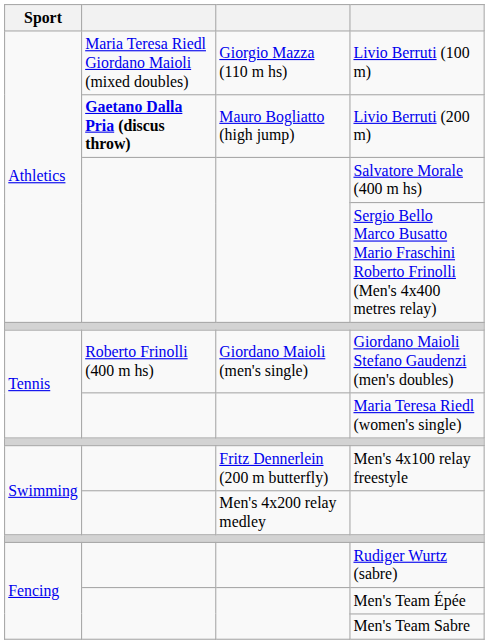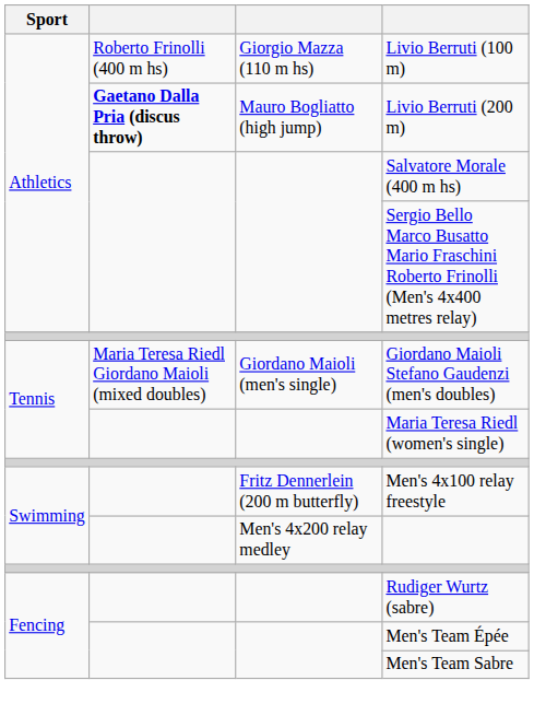 <table class="wikitable" width=70% style="font-size:90%; text-align:left;">
 <tr>
 <th width=16%>Sport</th>
 <th width=28%></th>
 <th width=28%></th>
 <th width=28%></th>
 </tr>
 <tr>
 <td rowspan=4> <a href='#'>Athletics</a></td>
-<td><a href='#'>Maria Teresa Riedl</a><br><a href='#'>Giordano Maioli</a> (mixed doubles)</td>
+<td><a href='#'>Roberto Frinolli</a> (400 m hs)</td>
 <td><a href='#'>Giorgio Mazza</a> (110 m hs)</td>
 <td><a href='#'>Livio Berruti</a> (100 m)</td>
 </tr>
 <tr>
 <td><strong><a href='#'>Gaetano Dalla Pria</a> (discus throw)</strong></td>
 <td><a href='#'>Mauro Bogliatto</a> (high jump)</td>
 <td><a href='#'>Livio Berruti</a> (200 m)</td>
 </tr>
 <tr>
 <td rowspan=2></td>
 <td rowspan=2></td>
 <td><a href='#'>Salvatore Morale</a> (400 m hs)</td>
 </tr>
 <tr>
 <td><a href='#'>Sergio Bello</a><br><a href='#'>Marco Busatto</a><br><a href='#'>Mario Fraschini</a><br><a href='#'>Roberto Frinolli</a><br>(Men's 4x400 metres relay)</td>
 </tr>
 <tr bgcolor=lightgrey>
 <td colspan=4></td>
 </tr>
 <tr>
 <td rowspan=2 align=left> <a href='#'>Tennis</a></td>
-<td><a href='#'>Roberto Frinolli</a> (400 m hs)</td>
+<td><a href='#'>Maria Teresa Riedl</a><br><a href='#'>Giordano Maioli</a> (mixed doubles)</td>
 <td><a href='#'>Giordano Maioli</a> (men's single)</td>
 <td><a href='#'>Giordano Maioli</a><br><a href='#'>Stefano Gaudenzi</a> (men's doubles)</td>
 </tr>
 <tr>
 <td></td>
 <td></td>
 <td><a href='#'>Maria Teresa Riedl</a><br>(women's single)</td>
 </tr>
 <tr bgcolor=lightgrey>
 <td colspan=4></td>
 </tr>
 <tr>
 <td rowspan=2 align=left> <a href='#'>Swimming</a></td>
 <td></td>
 <td><a href='#'>Fritz Dennerlein</a> (200 m butterfly)</td>
 <td>Men's 4x100 relay freestyle</td>
 </tr>
 <tr>
 <td></td>
 <td>Men's 4x200 relay medley</td>
 <td></td>
 </tr>
 <tr bgcolor=lightgrey>
 <td colspan=4></td>
 </tr>
 <tr>
 <td rowspan=3 align=left> <a href='#'>Fencing</a></td>
 <td></td>
 <td></td>
 <td><a href='#'>Rudiger Wurtz</a> (sabre)</td>
 </tr>
 <tr>
 <td rowspan=2></td>
 <td rowspan=2></td>
 <td>Men's Team Épée</td>
 </tr>
 <tr>
 <td>Men's Team Sabre</td>
 </tr>
 </table>
